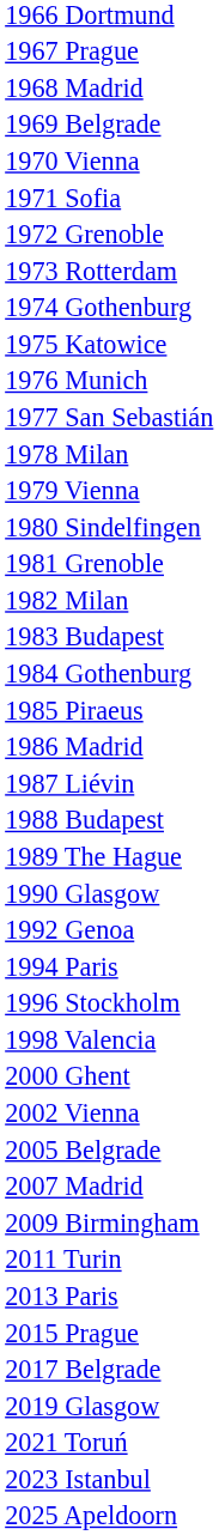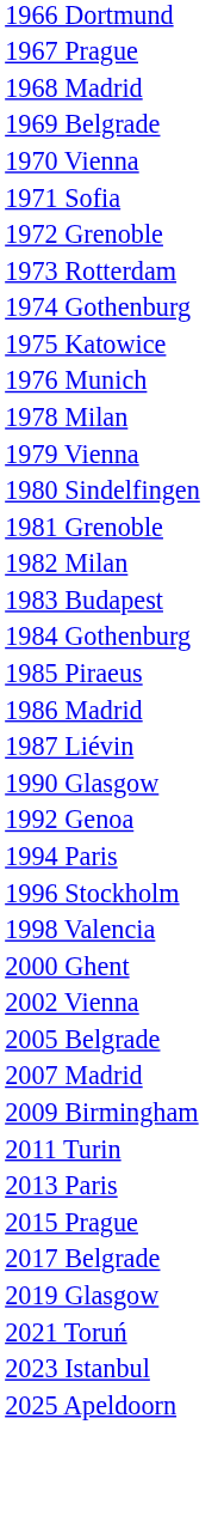 <table>
 <tr>
 <td><a href='#'>1966 Dortmund</a><br></td>
 <td></td>
 <td></td>
 <td></td>
 </tr>
 <tr>
 <td><a href='#'>1967 Prague</a><br></td>
 <td></td>
 <td></td>
 <td></td>
 </tr>
 <tr>
 <td><a href='#'>1968 Madrid</a><br></td>
 <td></td>
 <td></td>
 <td></td>
 </tr>
 <tr>
 <td><a href='#'>1969 Belgrade</a><br></td>
 <td></td>
 <td></td>
 <td></td>
 </tr>
 <tr>
 <td><a href='#'>1970 Vienna</a><br></td>
 <td></td>
 <td></td>
 <td></td>
 </tr>
 <tr>
 <td><a href='#'>1971 Sofia</a><br></td>
 <td></td>
 <td></td>
 <td></td>
 </tr>
 <tr>
 <td><a href='#'>1972 Grenoble</a><br></td>
 <td></td>
 <td></td>
 <td></td>
 </tr>
 <tr>
 <td><a href='#'>1973 Rotterdam</a><br></td>
 <td></td>
 <td></td>
 <td></td>
 </tr>
 <tr>
 <td><a href='#'>1974 Gothenburg</a><br></td>
 <td></td>
 <td></td>
 <td></td>
 </tr>
 <tr>
 <td><a href='#'>1975 Katowice</a><br></td>
 <td></td>
 <td></td>
 <td></td>
 </tr>
 <tr>
 <td><a href='#'>1976 Munich</a><br></td>
 <td></td>
 <td></td>
 <td></td>
 </tr>
 <tr>
-<td><a href='#'>1977 San Sebastián</a><br></td>
-<td></td>
-<td></td>
-<td></td>
-</tr>
-<tr>
 <td><a href='#'>1978 Milan</a><br></td>
 <td></td>
 <td></td>
 <td></td>
 </tr>
 <tr>
 <td><a href='#'>1979 Vienna</a><br></td>
 <td></td>
 <td></td>
 <td></td>
 </tr>
 <tr>
 <td><a href='#'>1980 Sindelfingen</a><br></td>
 <td></td>
 <td></td>
 <td></td>
 </tr>
 <tr>
 <td><a href='#'>1981 Grenoble</a><br></td>
 <td></td>
 <td></td>
 <td></td>
 </tr>
 <tr>
 <td><a href='#'>1982 Milan</a><br></td>
 <td></td>
 <td></td>
 <td></td>
 </tr>
 <tr>
 <td><a href='#'>1983 Budapest</a><br></td>
 <td></td>
 <td></td>
 <td></td>
 </tr>
 <tr>
 <td><a href='#'>1984 Gothenburg</a><br></td>
 <td></td>
 <td></td>
 <td></td>
 </tr>
 <tr>
 <td><a href='#'>1985 Piraeus</a><br></td>
 <td></td>
 <td></td>
 <td></td>
 </tr>
 <tr>
 <td><a href='#'>1986 Madrid</a><br></td>
 <td></td>
 <td></td>
 <td></td>
 </tr>
 <tr>
 <td><a href='#'>1987 Liévin</a><br></td>
-<td></td>
-<td></td>
-<td></td>
-</tr>
-<tr>
-<td><a href='#'>1988 Budapest</a><br></td>
-<td></td>
-<td></td>
-<td></td>
-</tr>
-<tr>
-<td><a href='#'>1989 The Hague</a><br></td>
 <td></td>
 <td></td>
 <td></td>
 </tr>
 <tr>
 <td><a href='#'>1990 Glasgow</a><br></td>
 <td></td>
 <td></td>
 <td></td>
 </tr>
 <tr>
 <td><a href='#'>1992 Genoa</a><br></td>
 <td></td>
 <td></td>
 <td></td>
 </tr>
 <tr>
 <td><a href='#'>1994 Paris</a><br></td>
 <td></td>
 <td></td>
 <td></td>
 </tr>
 <tr>
 <td><a href='#'>1996 Stockholm</a><br></td>
 <td></td>
 <td></td>
 <td></td>
 </tr>
 <tr>
 <td><a href='#'>1998 Valencia</a><br></td>
 <td></td>
 <td></td>
 <td></td>
 </tr>
 <tr>
 <td><a href='#'>2000 Ghent</a><br></td>
 <td></td>
 <td></td>
 <td></td>
 </tr>
 <tr>
 <td><a href='#'>2002 Vienna</a><br></td>
 <td></td>
 <td></td>
 <td></td>
 </tr>
 <tr>
 <td><a href='#'>2005 Belgrade</a><br></td>
 <td></td>
 <td></td>
 <td></td>
 </tr>
 <tr>
 <td><a href='#'>2007 Madrid</a><br></td>
 <td></td>
 <td></td>
 <td></td>
 </tr>
 <tr>
 <td><a href='#'>2009 Birmingham</a><br></td>
 <td></td>
 <td></td>
 <td></td>
 </tr>
 <tr>
 <td><a href='#'>2011 Turin</a><br></td>
 <td></td>
 <td></td>
 <td></td>
 </tr>
 <tr>
 <td><a href='#'>2013 Paris</a><br></td>
 <td></td>
 <td></td>
 <td></td>
 </tr>
 <tr>
 <td><a href='#'>2015 Prague</a><br></td>
 <td></td>
 <td></td>
 <td></td>
 </tr>
 <tr>
 <td><a href='#'>2017 Belgrade</a><br></td>
 <td></td>
 <td></td>
 <td></td>
 </tr>
 <tr>
 <td><a href='#'>2019 Glasgow</a><br></td>
 <td></td>
 <td></td>
 <td></td>
 </tr>
 <tr>
 <td><a href='#'>2021 Toruń</a><br></td>
 <td></td>
 <td></td>
 <td></td>
 </tr>
 <tr>
 <td><a href='#'>2023 Istanbul</a><br></td>
 <td></td>
 <td></td>
 <td></td>
 </tr>
 <tr>
 <td><a href='#'>2025 Apeldoorn</a><br></td>
 <td></td>
 <td></td>
 <td></td>
 </tr>
 </table>
